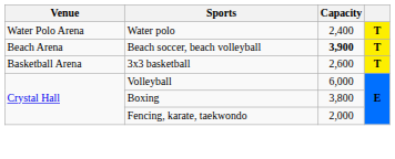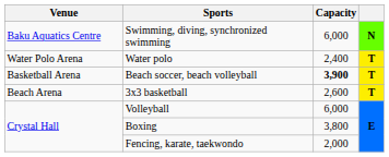 <table class="wikitable">
 <tr>
 <th width="170">Venue</th>
 <th width="278">Sports</th>
 <th>Capacity</th>
 <th width="30"></th>
 </tr>
 <tr>
+<td><a href='#'>Baku Aquatics Centre</a></td>
+<td>Swimming, diving, synchronized swimming</td>
+<td align="center">6,000</td>
+<td align="center" style="background:#66FF00"><strong>N</strong></td>
+</tr>
+<tr>
 <td>Water Polo Arena</td>
 <td>Water polo</td>
 <td align="center">2,400</td>
 <td align="center" style="background:#FDEE00"><strong>T</strong></td>
 </tr>
 <tr>
-<td>Beach Arena</td>
+<td>Basketball Arena</td>
 <td>Beach soccer, beach volleyball</td>
 <td align="center"><strong>3,900</strong></td>
 <td align="center" style="background:#FDEE00"><strong>T</strong></td>
 </tr>
 <tr>
-<td>Basketball Arena</td>
+<td>Beach Arena</td>
 <td>3x3 basketball</td>
 <td align="center">2,600</td>
 <td align="center" style="background:#FDEE00"><strong>T</strong></td>
 </tr>
 <tr>
 <td rowspan=3><a href='#'>Crystal Hall</a></td>
 <td>Volleyball</td>
 <td align="center">6,000</td>
 <td rowspan=3 align="center" style="background:#0070FF"><strong>E</strong></td>
 </tr>
 <tr>
 <td>Boxing</td>
 <td align="center">3,800</td>
 </tr>
 <tr>
 <td>Fencing, karate, taekwondo</td>
 <td align="center">2,000</td>
 </tr>
 </table>
